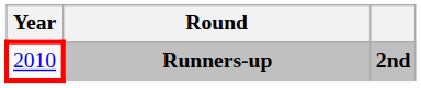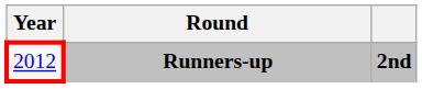 <table class="wikitable" style="text-align: center; font-size:90%">
 <tr>
 <th>Year</th>
 <th style="width:200px">Round</th>
 <th></th>
 </tr>
 <tr>
-<td style="border: 3px solid red"><a href='#'>2010</a></td>
+<td style="border: 3px solid red"><a href='#'>2012</a></td>
 <td bgcolor=Silver><strong>Runners-up</strong></td>
 <td bgcolor=Silver><strong>2nd</strong></td>
 </tr>
 </table>
